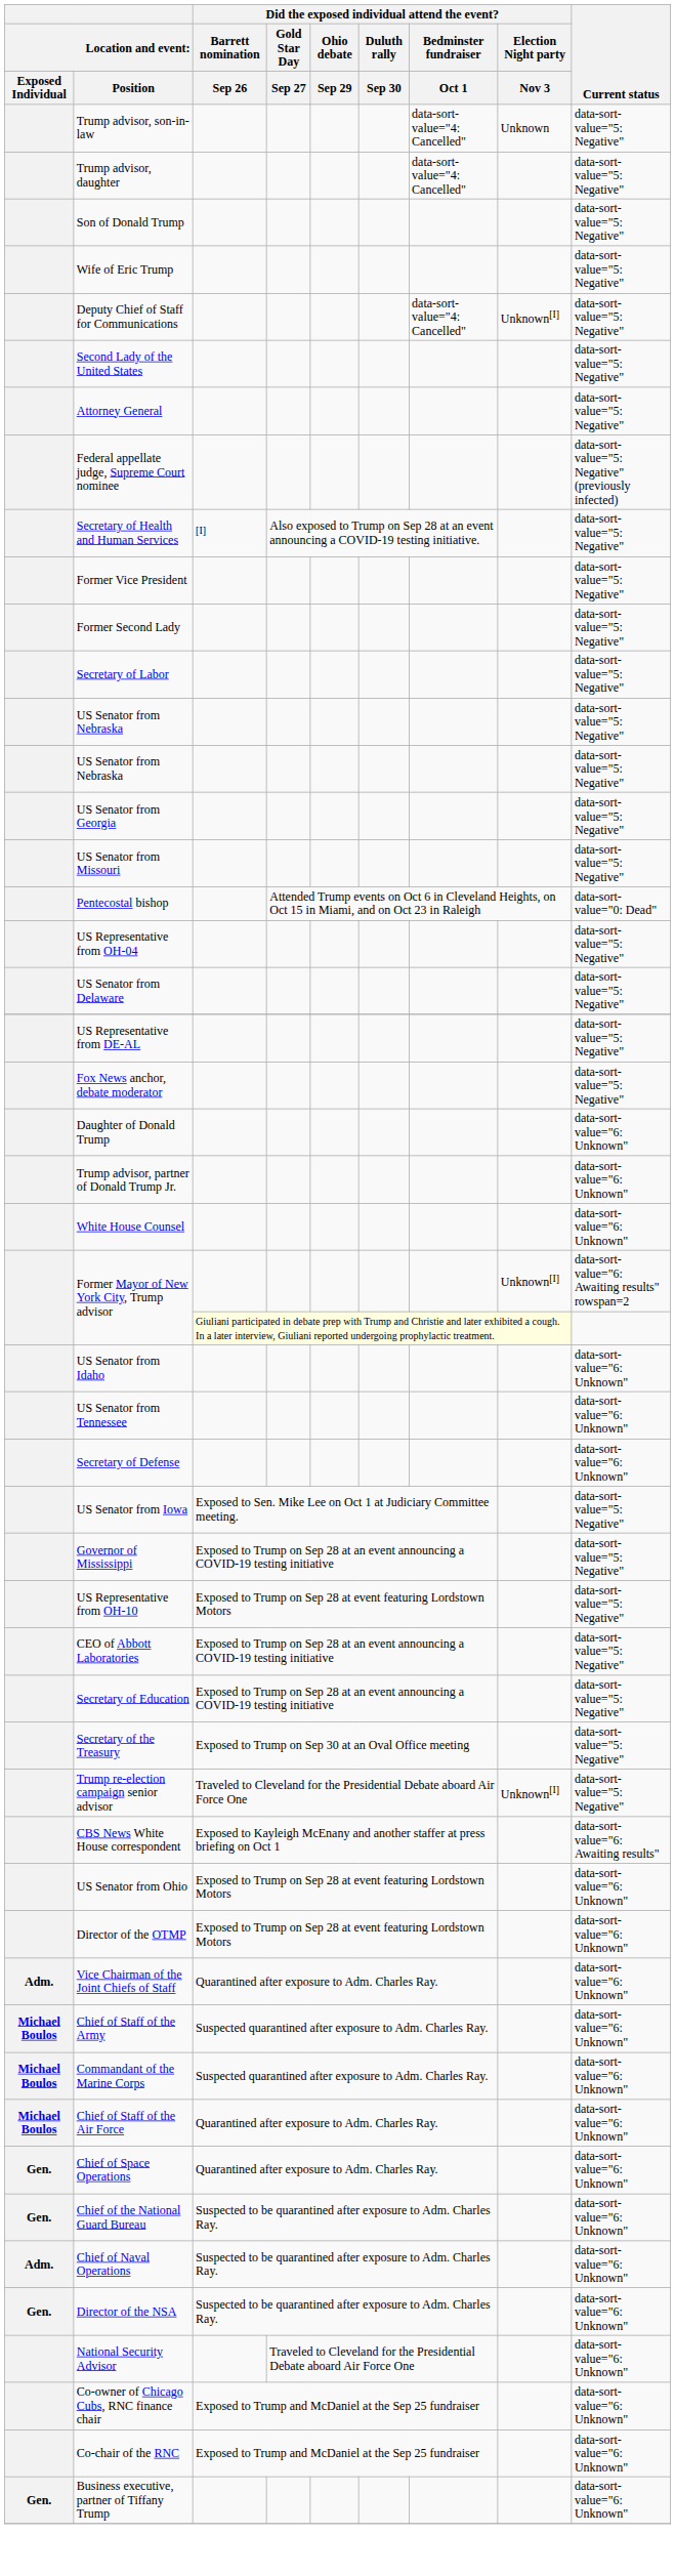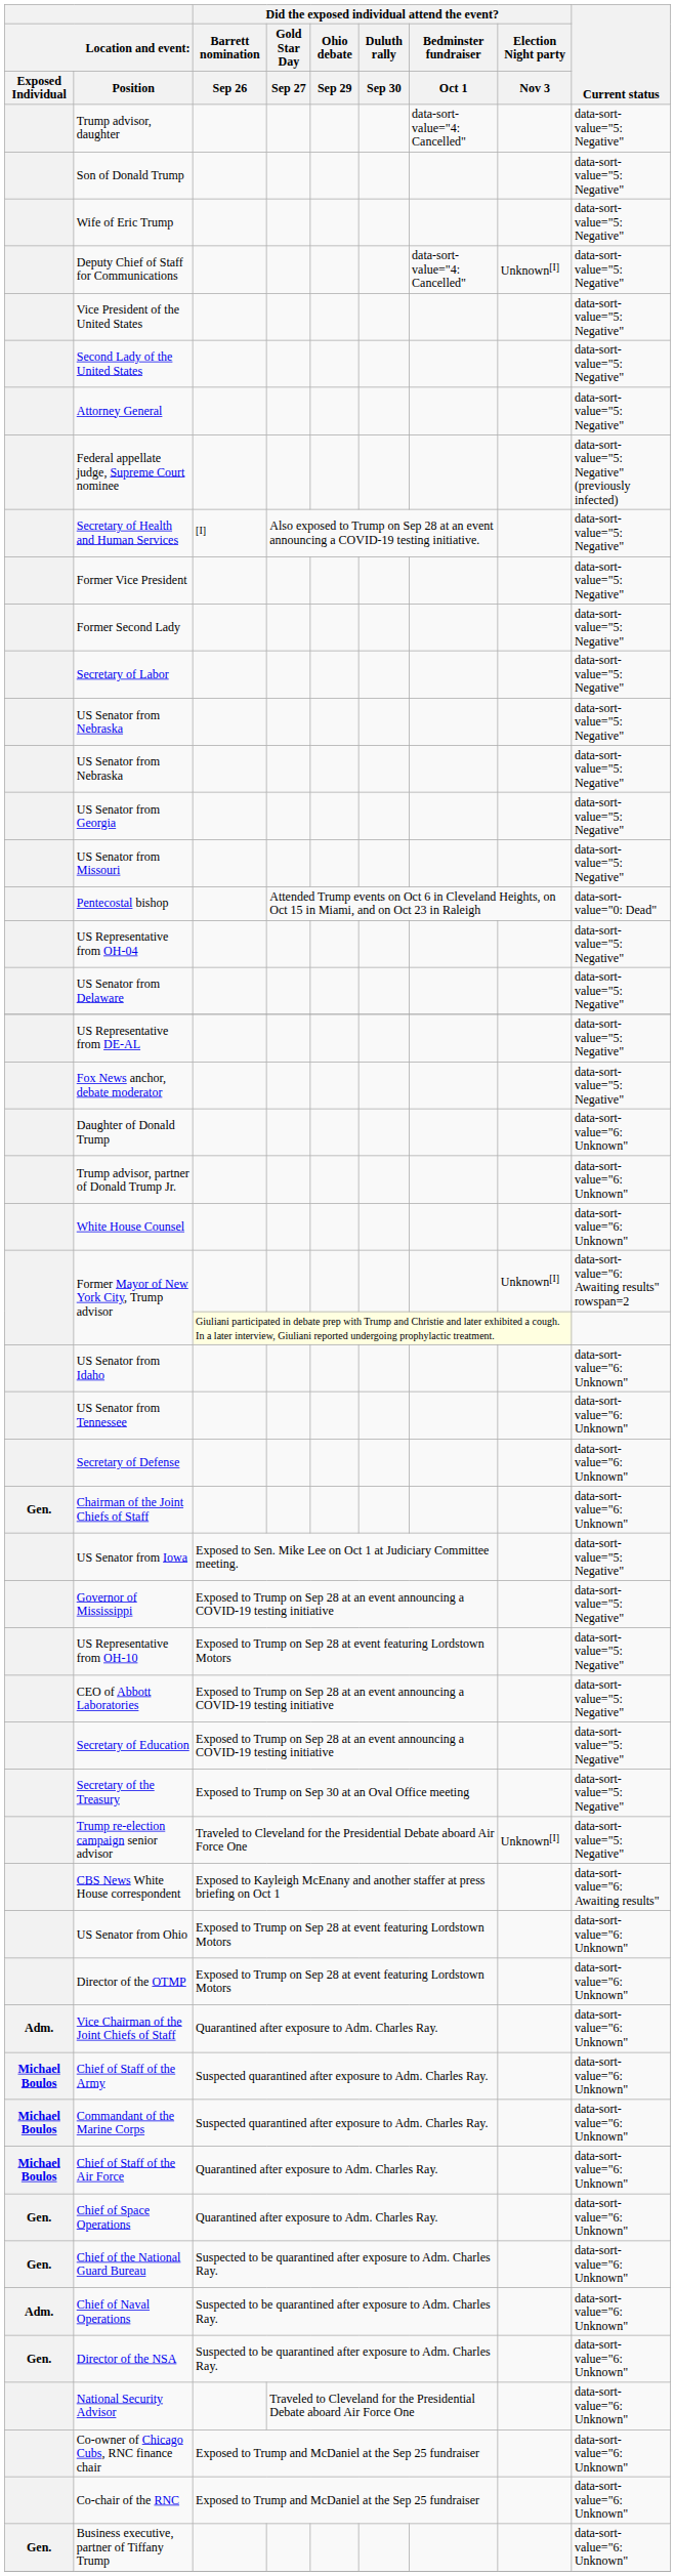 <table class="wikitable sortable plainrowheaders">
 <tr valign=bottom>
 <th scope="col" colspan=2></th>
 <th scope="col" colspan=6>Did the exposed individual attend the event?</th>
 <th scope="col" rowspan=3>Current status</th>
 </tr>
 <tr>
 <th scope="col" colspan=2 style="text-align:right;">Location and event:</th>
 <th scope="col">Barrett nomination</th>
 <th scope="col">Gold Star Day</th>
 <th scope="col">Ohio debate</th>
 <th scope="col">Duluth rally</th>
 <th scope="col">Bedminster fundraiser</th>
 <th scope="col">Election Night party</th>
 </tr>
 <tr>
 <th scope="col">Exposed Individual</th>
 <th scope="col">Position</th>
 <th scope="col">Sep 26</th>
 <th scope="col">Sep 27</th>
 <th scope="col">Sep 29</th>
 <th scope="col">Sep 30</th>
 <th scope="col">Oct 1</th>
 <th scope="col">Nov 3</th>
-</tr>
-<tr>
-<th scope="row"></th>
-<td>Trump advisor, son-in-law</td>
-<td></td>
-<td></td>
-<td></td>
-<td></td>
-<td>data-sort-value="4: Cancelled" </td>
-<td>Unknown</td>
-<td>data-sort-value="5: Negative" </td>
 </tr>
 <tr>
 <th scope="row"></th>
 <td>Trump advisor, daughter</td>
 <td></td>
 <td></td>
 <td></td>
 <td></td>
 <td>data-sort-value="4: Cancelled" </td>
 <td></td>
 <td>data-sort-value="5: Negative" </td>
 </tr>
 <tr>
 <th scope="row"></th>
 <td>Son of Donald Trump</td>
 <td></td>
 <td></td>
 <td></td>
 <td></td>
 <td></td>
 <td></td>
 <td>data-sort-value="5: Negative" </td>
 </tr>
 <tr>
 <th scope="row"></th>
 <td>Wife of Eric Trump</td>
 <td></td>
 <td></td>
 <td></td>
 <td></td>
 <td></td>
 <td></td>
 <td>data-sort-value="5: Negative" </td>
 </tr>
 <tr>
 <th scope="row"></th>
 <td>Deputy Chief of Staff for Communications</td>
 <td></td>
 <td></td>
 <td></td>
 <td></td>
 <td>data-sort-value="4: Cancelled" </td>
 <td>Unknown<sup><abbr>&#91;I&#93;</abbr></sup></td>
+<td>data-sort-value="5: Negative" </td>
+</tr>
+<tr>
+<th scope="row"></th>
+<td>Vice President of the United States</td>
+<td></td>
+<td></td>
+<td></td>
+<td></td>
+<td></td>
+<td></td>
 <td>data-sort-value="5: Negative" </td>
 </tr>
 <tr>
 <th scope="row"></th>
 <td><a href='#'>Second Lady of the United States</a></td>
 <td></td>
 <td></td>
 <td></td>
 <td></td>
 <td></td>
 <td></td>
 <td>data-sort-value="5: Negative" </td>
 </tr>
 <tr>
 <th scope="row"></th>
 <td><a href='#'>Attorney General</a></td>
 <td></td>
 <td></td>
 <td></td>
 <td></td>
 <td></td>
 <td></td>
 <td>data-sort-value="5: Negative" </td>
 </tr>
 <tr>
 <th scope="row"></th>
 <td>Federal appellate judge, <a href='#'>Supreme Court</a> nominee</td>
 <td></td>
 <td></td>
 <td></td>
 <td></td>
 <td></td>
 <td></td>
 <td>data-sort-value="5: Negative"  (previously infected)</td>
 </tr>
 <tr>
 <th scope="row"></th>
 <td><a href='#'>Secretary of Health and Human Services</a></td>
 <td><sup><abbr>&#91;I&#93;</abbr></sup></td>
 <td colspan=4>Also exposed to Trump on Sep 28 at an event announcing a COVID-19 testing initiative.</td>
 <td></td>
 <td>data-sort-value="5: Negative" </td>
 </tr>
 <tr>
 <th scope="row"></th>
 <td>Former Vice President</td>
 <td></td>
 <td></td>
 <td></td>
 <td></td>
 <td></td>
 <td></td>
 <td>data-sort-value="5: Negative" </td>
 </tr>
 <tr>
 <th scope="row"></th>
 <td>Former Second Lady</td>
 <td></td>
 <td></td>
 <td></td>
 <td></td>
 <td></td>
 <td></td>
 <td>data-sort-value="5: Negative" </td>
 </tr>
 <tr>
 <th scope="row"></th>
 <td><a href='#'>Secretary of Labor</a></td>
 <td></td>
 <td></td>
 <td></td>
 <td></td>
 <td></td>
 <td></td>
 <td>data-sort-value="5: Negative" </td>
 </tr>
 <tr>
 <th scope="row"></th>
 <td>US Senator from <a href='#'>Nebraska</a></td>
 <td></td>
 <td></td>
 <td></td>
 <td></td>
 <td></td>
 <td></td>
 <td>data-sort-value="5: Negative" </td>
 </tr>
 <tr>
 <th scope="row"></th>
 <td>US Senator from Nebraska</td>
 <td></td>
 <td></td>
 <td></td>
 <td></td>
 <td></td>
 <td></td>
 <td>data-sort-value="5: Negative" </td>
 </tr>
 <tr>
 <th scope="row"></th>
 <td>US Senator from <a href='#'>Georgia</a></td>
 <td></td>
 <td></td>
 <td></td>
 <td></td>
 <td></td>
 <td></td>
 <td>data-sort-value="5: Negative" </td>
 </tr>
 <tr>
 <th scope="row"></th>
 <td>US Senator from <a href='#'>Missouri</a></td>
 <td></td>
 <td></td>
 <td></td>
 <td></td>
 <td></td>
 <td></td>
 <td>data-sort-value="5: Negative" </td>
 </tr>
 <tr>
 <th scope="row"></th>
 <td><a href='#'>Pentecostal</a> bishop</td>
 <td></td>
 <td colspan=5>Attended Trump events on Oct 6 in Cleveland Heights, on Oct 15 in Miami, and on Oct 23 in Raleigh</td>
 <td>data-sort-value="0: Dead" </td>
 </tr>
 <tr>
 <th scope="row"></th>
 <td>US Representative from <a href='#'>OH-04</a></td>
 <td></td>
 <td></td>
 <td></td>
 <td></td>
 <td></td>
 <td></td>
 <td>data-sort-value="5: Negative" </td>
 </tr>
 <tr>
 <th scope="row"></th>
 <td>US Senator from <a href='#'>Delaware</a></td>
 <td></td>
 <td></td>
 <td></td>
 <td></td>
 <td></td>
 <td></td>
 <td>data-sort-value="5: Negative" </td>
 </tr>
 <tr>
 </tr>
 <tr>
 <th scope="row"></th>
 <td>US Representative from <a href='#'>DE-AL</a></td>
 <td></td>
 <td></td>
 <td></td>
 <td></td>
 <td></td>
 <td></td>
 <td>data-sort-value="5: Negative" </td>
 </tr>
 <tr>
 <th scope="row"></th>
 <td><a href='#'>Fox News</a> anchor, <a href='#'>debate moderator</a></td>
 <td></td>
 <td></td>
 <td></td>
 <td></td>
 <td></td>
 <td></td>
 <td>data-sort-value="5: Negative" </td>
 </tr>
 <tr>
 <th scope="row"></th>
 <td>Daughter of Donald Trump</td>
 <td></td>
 <td></td>
 <td></td>
 <td></td>
 <td></td>
 <td></td>
 <td>data-sort-value="6: Unknown" </td>
 </tr>
 <tr>
 <th scope="row"></th>
 <td>Trump advisor, partner of Donald Trump Jr.</td>
 <td></td>
 <td></td>
 <td></td>
 <td></td>
 <td></td>
 <td></td>
 <td>data-sort-value="6: Unknown" </td>
 </tr>
 <tr>
 <th scope="row"></th>
 <td><a href='#'>White House Counsel</a></td>
 <td></td>
 <td></td>
 <td></td>
 <td></td>
 <td></td>
 <td></td>
 <td>data-sort-value="6: Unknown" </td>
 </tr>
 <tr>
 <th scope="row" rowspan=2></th>
 <td rowspan=2>Former <a href='#'>Mayor of New York City</a>, Trump advisor</td>
 <td></td>
 <td></td>
 <td></td>
 <td></td>
 <td></td>
 <td>Unknown<sup><abbr>&#91;I&#93;</abbr></sup></td>
 <td>data-sort-value="6: Awaiting results" rowspan=2 </td>
 </tr>
 <tr>
 <td colspan=6 style="background-color: lightyellow;"><small>Giuliani participated in debate prep with Trump and Christie and later exhibited a cough. In a later interview, Giuliani reported undergoing prophylactic treatment.</small></td>
 </tr>
 <tr>
 <th scope="row"></th>
 <td>US Senator from <a href='#'>Idaho</a></td>
 <td></td>
 <td></td>
 <td></td>
 <td></td>
 <td></td>
 <td></td>
 <td>data-sort-value="6: Unknown" </td>
 </tr>
 <tr>
 <th scope="row" nowrap></th>
 <td>US Senator from <a href='#'>Tennessee</a></td>
 <td></td>
 <td></td>
 <td></td>
 <td></td>
 <td></td>
 <td></td>
 <td>data-sort-value="6: Unknown" </td>
 </tr>
 <tr>
 <th scope="row"></th>
 <td><a href='#'>Secretary of Defense</a></td>
 <td></td>
 <td></td>
 <td></td>
 <td></td>
 <td></td>
 <td></td>
 <td>data-sort-value="6: Unknown" </td>
 </tr>
 <tr>
+<th scope="row">Gen. </th>
+<td><a href='#'>Chairman of the Joint Chiefs of Staff</a></td>
+<td></td>
+<td></td>
+<td></td>
+<td></td>
+<td></td>
+<td></td>
+<td>data-sort-value="6: Unknown" </td>
+</tr>
+<tr>
 <th scope="row"></th>
 <td>US Senator from <a href='#'>Iowa</a></td>
 <td colspan=5>Exposed to Sen. Mike Lee on Oct 1 at Judiciary Committee meeting.</td>
 <td></td>
 <td>data-sort-value="5: Negative" </td>
 </tr>
 <tr>
 <th scope="row"></th>
 <td><a href='#'>Governor of Mississippi</a></td>
 <td colspan=5>Exposed to Trump on Sep 28 at an event announcing a COVID-19 testing initiative</td>
 <td></td>
 <td>data-sort-value="5: Negative" </td>
 </tr>
 <tr>
 <th scope="row"></th>
 <td>US Representative from <a href='#'>OH-10</a></td>
 <td colspan=5>Exposed to Trump on Sep 28 at event featuring Lordstown Motors</td>
 <td></td>
 <td>data-sort-value="5: Negative" </td>
 </tr>
 <tr>
 <th scope="row"></th>
 <td>CEO of <a href='#'>Abbott Laboratories</a></td>
 <td colspan=5>Exposed to Trump on Sep 28 at an event announcing a COVID-19 testing initiative</td>
 <td></td>
 <td>data-sort-value="5: Negative" </td>
 </tr>
 <tr>
 <th scope="row"></th>
 <td><a href='#'>Secretary of Education</a></td>
 <td colspan=5>Exposed to Trump on Sep 28 at an event announcing a COVID-19 testing initiative</td>
 <td></td>
 <td>data-sort-value="5: Negative" </td>
 </tr>
 <tr>
 <th scope="row"></th>
 <td><a href='#'>Secretary of the Treasury</a></td>
 <td colspan=5>Exposed to Trump on Sep 30 at an Oval Office meeting</td>
 <td></td>
 <td>data-sort-value="5: Negative" </td>
 </tr>
 <tr>
 <th scope="row"></th>
 <td><a href='#'>Trump re-election campaign</a> senior advisor</td>
 <td colspan=5>Traveled to Cleveland for the Presidential Debate aboard Air Force One</td>
 <td>Unknown<sup><abbr>&#91;I&#93;</abbr></sup></td>
 <td>data-sort-value="5: Negative" </td>
 </tr>
 <tr>
 <th scope="row"></th>
 <td><a href='#'>CBS News</a> White House correspondent</td>
 <td colspan=5>Exposed to Kayleigh McEnany and another staffer at press briefing on Oct 1</td>
 <td></td>
 <td>data-sort-value="6: Awaiting results" </td>
 </tr>
 <tr>
 <th scope="row"></th>
 <td>US Senator from Ohio</td>
 <td colspan=5>Exposed to Trump on Sep 28 at event featuring Lordstown Motors</td>
 <td></td>
 <td>data-sort-value="6: Unknown" </td>
 </tr>
 <tr>
 <th scope="row"></th>
 <td>Director of the <a href='#'>OTMP</a></td>
 <td colspan=5>Exposed to Trump on Sep 28 at event featuring Lordstown Motors</td>
 <td></td>
 <td>data-sort-value="6: Unknown" </td>
 </tr>
 <tr>
 <th scope="row">Adm. </th>
 <td><a href='#'>Vice Chairman of the Joint Chiefs of Staff</a></td>
 <td colspan=5>Quarantined after exposure to Adm. Charles Ray.</td>
 <td></td>
 <td>data-sort-value="6: Unknown" </td>
 </tr>
 <tr>
 <th scope="row"><a href='#'>Michael Boulos</a></th>
 <td><a href='#'>Chief of Staff of the Army</a></td>
 <td colspan=5>Suspected quarantined after exposure to Adm. Charles Ray.</td>
 <td></td>
 <td>data-sort-value="6: Unknown" </td>
 </tr>
 <tr>
 <th scope="row"><a href='#'>Michael Boulos</a></th>
 <td><a href='#'>Commandant of the Marine Corps</a></td>
 <td colspan=5>Suspected quarantined after exposure to Adm. Charles Ray.</td>
 <td></td>
 <td>data-sort-value="6: Unknown" </td>
 </tr>
 <tr>
 <th scope="row"><a href='#'>Michael Boulos</a></th>
 <td><a href='#'>Chief of Staff of the Air Force</a></td>
 <td colspan=5>Quarantined after exposure to Adm. Charles Ray.</td>
 <td></td>
 <td>data-sort-value="6: Unknown" </td>
 </tr>
 <tr>
 <th scope="row">Gen. </th>
 <td><a href='#'>Chief of Space Operations</a></td>
 <td colspan=5>Quarantined after exposure to Adm. Charles Ray.</td>
 <td></td>
 <td>data-sort-value="6: Unknown" </td>
 </tr>
 <tr>
 <th scope="row">Gen. </th>
 <td><a href='#'>Chief of the National Guard Bureau</a></td>
 <td colspan=5>Suspected to be quarantined after exposure to Adm. Charles Ray.</td>
 <td></td>
 <td>data-sort-value="6: Unknown" </td>
 </tr>
 <tr>
 <th scope="row">Adm. </th>
 <td><a href='#'>Chief of Naval Operations</a></td>
 <td colspan=5>Suspected to be quarantined after exposure to Adm. Charles Ray.</td>
 <td></td>
 <td>data-sort-value="6: Unknown" </td>
 </tr>
 <tr>
 <th scope="row">Gen. </th>
 <td><a href='#'>Director of the NSA</a></td>
 <td colspan=5>Suspected to be quarantined after exposure to Adm. Charles Ray.</td>
 <td></td>
 <td>data-sort-value="6: Unknown" </td>
 </tr>
 <tr>
 <th scope="row"></th>
 <td><a href='#'>National Security Advisor</a></td>
 <td></td>
 <td colspan=4>Traveled to Cleveland for the Presidential Debate aboard Air Force One</td>
 <td></td>
 <td>data-sort-value="6: Unknown" </td>
 </tr>
 <tr>
 <th scope="row"></th>
 <td>Co-owner of <a href='#'>Chicago Cubs</a>, RNC finance chair</td>
 <td colspan=5>Exposed to Trump and McDaniel at the Sep 25 fundraiser</td>
 <td></td>
 <td>data-sort-value="6: Unknown" </td>
 </tr>
 <tr>
 <th scope="row"></th>
 <td>Co-chair of the <a href='#'>RNC</a></td>
 <td colspan=5>Exposed to Trump and McDaniel at the Sep 25 fundraiser</td>
 <td></td>
 <td>data-sort-value="6: Unknown" </td>
 </tr>
 <tr>
 <th scope="row">Gen. </th>
 <td>Business executive, partner of Tiffany Trump</td>
 <td></td>
 <td></td>
 <td></td>
 <td></td>
 <td></td>
 <td></td>
 <td>data-sort-value="6: Unknown" </td>
 </tr>
 <tr>
 </tr>
 </table>
